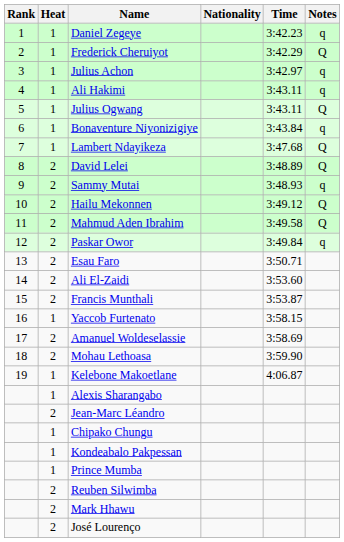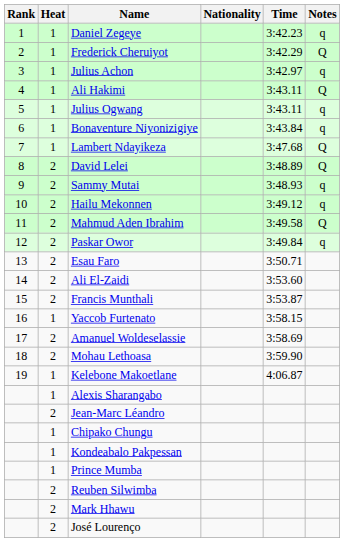 <table class="wikitable sortable" style="text-align:center">
 <tr>
 <th>Rank</th>
 <th>Heat</th>
 <th>Name</th>
 <th>Nationality</th>
 <th>Time</th>
 <th>Notes</th>
 </tr>
 <tr bgcolor=ccffcc>
 <td>1</td>
 <td>1</td>
 <td align=left><a href='#'>Daniel Zegeye</a></td>
 <td align=left></td>
 <td>3:42.23</td>
 <td>q</td>
 </tr>
 <tr bgcolor=ccffcc>
 <td>2</td>
 <td>1</td>
 <td align=left><a href='#'>Frederick Cheruiyot</a></td>
 <td align=left></td>
 <td>3:42.29</td>
 <td>Q</td>
 </tr>
 <tr bgcolor=ccffcc>
 <td>3</td>
 <td>1</td>
 <td align=left><a href='#'>Julius Achon</a></td>
 <td align=left></td>
 <td>3:42.97</td>
 <td>q</td>
 </tr>
 <tr bgcolor=ccffcc>
 <td>4</td>
 <td>1</td>
 <td align=left><a href='#'>Ali Hakimi</a></td>
 <td align=left></td>
 <td>3:43.11</td>
-<td>q</td>
+<td>Q</td>
 </tr>
 <tr bgcolor=ddffdd>
 <td>5</td>
 <td>1</td>
 <td align=left><a href='#'>Julius Ogwang</a></td>
 <td align=left></td>
 <td>3:43.11</td>
-<td>Q</td>
+<td>q</td>
 </tr>
 <tr bgcolor=ddffdd>
 <td>6</td>
 <td>1</td>
 <td align=left><a href='#'>Bonaventure Niyonizigiye</a></td>
 <td align=left></td>
 <td>3:43.84</td>
 <td>q</td>
 </tr>
 <tr bgcolor=ddffdd>
 <td>7</td>
 <td>1</td>
 <td align=left><a href='#'>Lambert Ndayikeza</a></td>
 <td align=left></td>
 <td>3:47.68</td>
 <td>Q</td>
 </tr>
 <tr bgcolor=ccffcc>
 <td>8</td>
 <td>2</td>
 <td align=left><a href='#'>David Lelei</a></td>
 <td align=left></td>
 <td>3:48.89</td>
 <td>Q</td>
 </tr>
 <tr bgcolor=ccffcc>
 <td>9</td>
 <td>2</td>
 <td align=left><a href='#'>Sammy Mutai</a></td>
 <td align=left></td>
 <td>3:48.93</td>
 <td>q</td>
 </tr>
 <tr bgcolor=ccffcc>
 <td>10</td>
 <td>2</td>
 <td align=left><a href='#'>Hailu Mekonnen</a></td>
 <td align=left></td>
 <td>3:49.12</td>
-<td>Q</td>
+<td>q</td>
 </tr>
 <tr bgcolor=ccffcc>
 <td>11</td>
 <td>2</td>
 <td align=left><a href='#'>Mahmud Aden Ibrahim</a></td>
 <td align=left></td>
 <td>3:49.58</td>
 <td>Q</td>
 </tr>
 <tr bgcolor=ddffdd>
 <td>12</td>
 <td>2</td>
 <td align=left><a href='#'>Paskar Owor</a></td>
 <td align=left></td>
 <td>3:49.84</td>
 <td>q</td>
 </tr>
 <tr>
 <td>13</td>
 <td>2</td>
 <td align=left><a href='#'>Esau Faro</a></td>
 <td align=left></td>
 <td>3:50.71</td>
 <td></td>
 </tr>
 <tr>
 <td>14</td>
 <td>2</td>
 <td align=left><a href='#'>Ali El-Zaidi</a></td>
 <td align=left></td>
 <td>3:53.60</td>
 <td></td>
 </tr>
 <tr>
 <td>15</td>
 <td>2</td>
 <td align=left><a href='#'>Francis Munthali</a></td>
 <td align=left></td>
 <td>3:53.87</td>
 <td></td>
 </tr>
 <tr>
 <td>16</td>
 <td>1</td>
 <td align=left><a href='#'>Yaccob Furtenato</a></td>
 <td align=left></td>
 <td>3:58.15</td>
 <td></td>
 </tr>
 <tr>
 <td>17</td>
 <td>2</td>
 <td align=left><a href='#'>Amanuel Woldeselassie</a></td>
 <td align=left></td>
 <td>3:58.69</td>
 <td></td>
 </tr>
 <tr>
 <td>18</td>
 <td>2</td>
 <td align=left><a href='#'>Mohau Lethoasa</a></td>
 <td align=left></td>
 <td>3:59.90</td>
 <td></td>
 </tr>
 <tr>
 <td>19</td>
 <td>1</td>
 <td align=left><a href='#'>Kelebone Makoetlane</a></td>
 <td align=left></td>
 <td>4:06.87</td>
 <td></td>
 </tr>
 <tr>
 <td></td>
 <td>1</td>
 <td align=left><a href='#'>Alexis Sharangabo</a></td>
 <td align=left></td>
 <td></td>
 <td></td>
 </tr>
 <tr>
 <td></td>
 <td>2</td>
 <td align=left><a href='#'>Jean-Marc Léandro</a></td>
 <td align=left></td>
 <td></td>
 <td></td>
 </tr>
 <tr>
 <td></td>
 <td>1</td>
 <td align=left><a href='#'>Chipako Chungu</a></td>
 <td align=left></td>
 <td></td>
 <td></td>
 </tr>
 <tr>
 <td></td>
 <td>1</td>
 <td align=left><a href='#'>Kondeabalo Pakpessan</a></td>
 <td align=left></td>
 <td></td>
 <td></td>
 </tr>
 <tr>
 <td></td>
 <td>1</td>
 <td align=left><a href='#'>Prince Mumba</a></td>
 <td align=left></td>
 <td></td>
 <td></td>
 </tr>
 <tr>
 <td></td>
 <td>2</td>
 <td align=left><a href='#'>Reuben Silwimba</a></td>
 <td align=left></td>
 <td></td>
 <td></td>
 </tr>
 <tr>
 <td></td>
 <td>2</td>
 <td align=left><a href='#'>Mark Hhawu</a></td>
 <td align=left></td>
 <td></td>
 <td></td>
 </tr>
 <tr>
 <td></td>
 <td>2</td>
 <td align=left>José Lourenço</td>
 <td align=left></td>
 <td></td>
 <td></td>
 </tr>
 </table>
